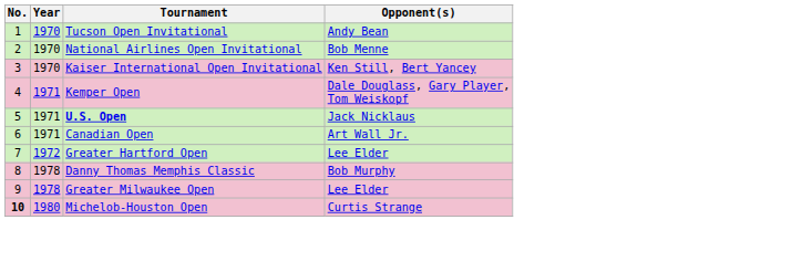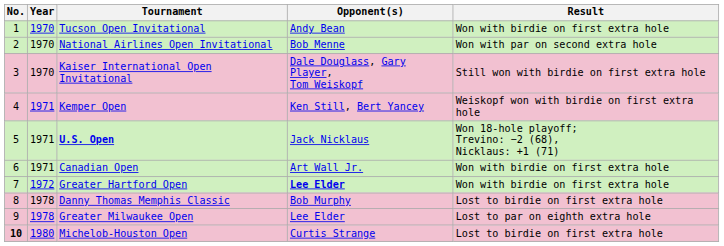 <table class="wikitable" style="font-size:95%;">
 <tr>
 <th>No.</th>
 <th>Year</th>
 <th>Tournament</th>
 <th>Opponent(s)</th>
+<th>Result</th>
 </tr>
 <tr style="background:#D0F0C0;">
 <td align=center>1</td>
 <td><a href='#'>1970</a></td>
 <td><a href='#'>Tucson Open Invitational</a></td>
 <td> <a href='#'>Andy Bean</a></td>
+<td>Won with birdie on first extra hole</td>
 </tr>
 <tr style="background:#D0F0C0;">
 <td align=center>2</td>
 <td>1970</td>
 <td><a href='#'>National Airlines Open Invitational</a></td>
 <td> <a href='#'>Bob Menne</a></td>
+<td>Won with par on second extra hole</td>
 </tr>
 <tr style="background:#F2C1D1;">
 <td align=center>3</td>
 <td>1970</td>
 <td><a href='#'>Kaiser International Open Invitational</a></td>
-<td> <a href='#'>Ken Still</a>,  <a href='#'>Bert Yancey</a></td>
+<td> <a href='#'>Dale Douglass</a>,  <a href='#'>Gary Player</a>,<br> <a href='#'>Tom Weiskopf</a></td>
+<td>Still won with birdie on first extra hole</td>
 </tr>
 <tr style="background:#F2C1D1;">
 <td align=center>4</td>
 <td><a href='#'>1971</a></td>
 <td><a href='#'>Kemper Open</a></td>
-<td> <a href='#'>Dale Douglass</a>,  <a href='#'>Gary Player</a>,<br> <a href='#'>Tom Weiskopf</a></td>
+<td> <a href='#'>Ken Still</a>,  <a href='#'>Bert Yancey</a></td>
+<td>Weiskopf won with birdie on first extra hole</td>
 </tr>
 <tr style="background:#D0F0C0;">
 <td align=center>5</td>
 <td>1971</td>
 <td><strong><a href='#'>U.S. Open</a></strong></td>
 <td> <a href='#'>Jack Nicklaus</a></td>
+<td>Won 18-hole playoff;<br>Trevino: −2 (68),<br>Nicklaus: +1 (71)</td>
 </tr>
 <tr style="background:#D0F0C0;">
 <td align=center>6</td>
 <td>1971</td>
 <td><a href='#'>Canadian Open</a></td>
 <td> <a href='#'>Art Wall Jr.</a></td>
+<td>Won with birdie on first extra hole</td>
 </tr>
 <tr style="background:#D0F0C0;">
 <td align=center>7</td>
 <td><a href='#'>1972</a></td>
 <td><a href='#'>Greater Hartford Open</a></td>
-<td> <a href='#'>Lee Elder</a></td>
+<td><strong> <a href='#'>Lee Elder</a></strong></td>
+<td>Won with birdie on first extra hole</td>
 </tr>
 <tr style="background:#F2C1D1;">
 <td align=center>8</td>
 <td>1978</td>
 <td><a href='#'>Danny Thomas Memphis Classic</a></td>
 <td> <a href='#'>Bob Murphy</a></td>
+<td>Lost to birdie on first extra hole</td>
 </tr>
 <tr style="background:#F2C1D1;">
 <td align=center>9</td>
 <td><a href='#'>1978</a></td>
 <td><a href='#'>Greater Milwaukee Open</a></td>
 <td> <a href='#'>Lee Elder</a></td>
+<td>Lost to par on eighth extra hole</td>
 </tr>
 <tr style="background:#F2C1D1;">
 <td align=center><strong>10</strong></td>
 <td><a href='#'>1980</a></td>
 <td><a href='#'>Michelob-Houston Open</a></td>
 <td> <a href='#'>Curtis Strange</a></td>
+<td>Lost to birdie on first extra hole</td>
 </tr>
 </table>
